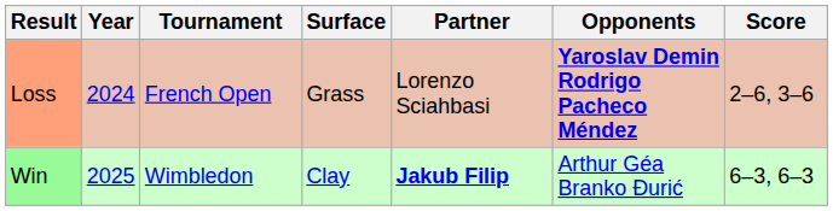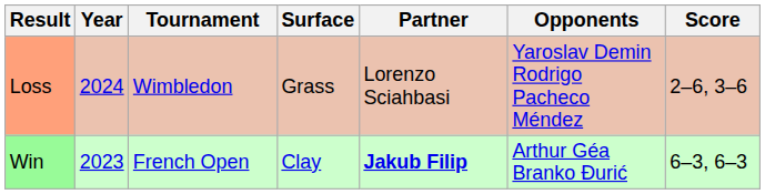 <table class="sortable wikitable">
 <tr>
 <th style="width:40px">Result</th>
 <th style="width:30px">Year</th>
 <th style="width:130px">Tournament</th>
 <th style="width:50px">Surface</th>
 <th style="width:150px">Partner</th>
 <th style="width:150px">Opponents</th>
 <th style="width:90px" class="unsortable">Score</th>
 </tr>
 <tr style="background:#ebc2af;">
 <td style="background:#FFA07A;">Loss</td>
 <td><a href='#'>2024</a></td>
-<td><a href='#'>French Open</a></td>
+<td><a href='#'>Wimbledon</a></td>
 <td>Grass</td>
 <td> Lorenzo Sciahbasi</td>
-<td><strong> <a href='#'>Yaroslav Demin</a><br> <a href='#'>Rodrigo Pacheco Méndez</a></strong></td>
+<td> <a href='#'>Yaroslav Demin</a><br> <a href='#'>Rodrigo Pacheco Méndez</a></td>
 <td>2–6, 3–6</td>
 </tr>
 <tr style="background:#ccffcc;">
 <td style="background:#98fb98;">Win</td>
-<td><a href='#'>2025</a></td>
-<td><a href='#'>Wimbledon</a></td>
+<td><a href='#'>2023</a></td>
+<td><a href='#'>French Open</a></td>
 <td><a href='#'>Clay</a></td>
 <td><strong> <a href='#'>Jakub Filip</a></strong></td>
 <td> <a href='#'>Arthur Géa</a><br> <a href='#'>Branko Đurić</a></td>
 <td>6–3, 6–3</td>
 </tr>
 </table>
